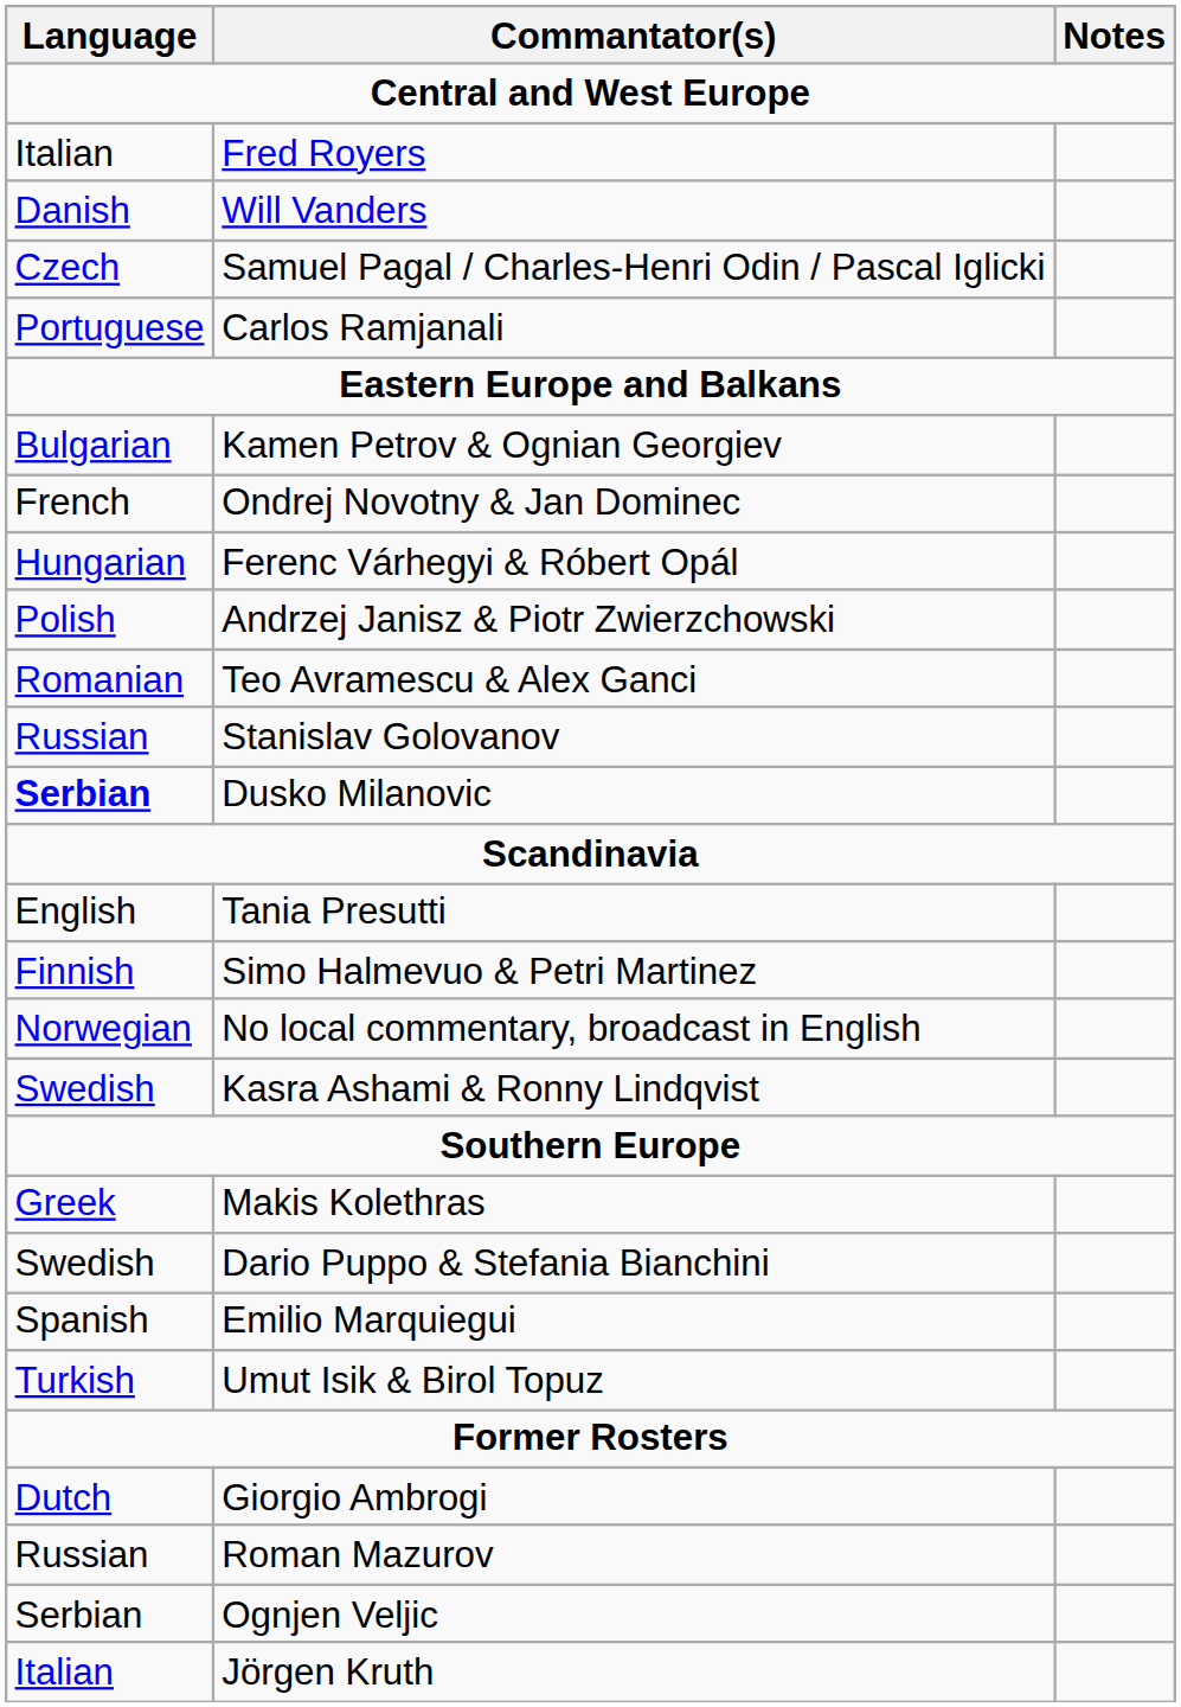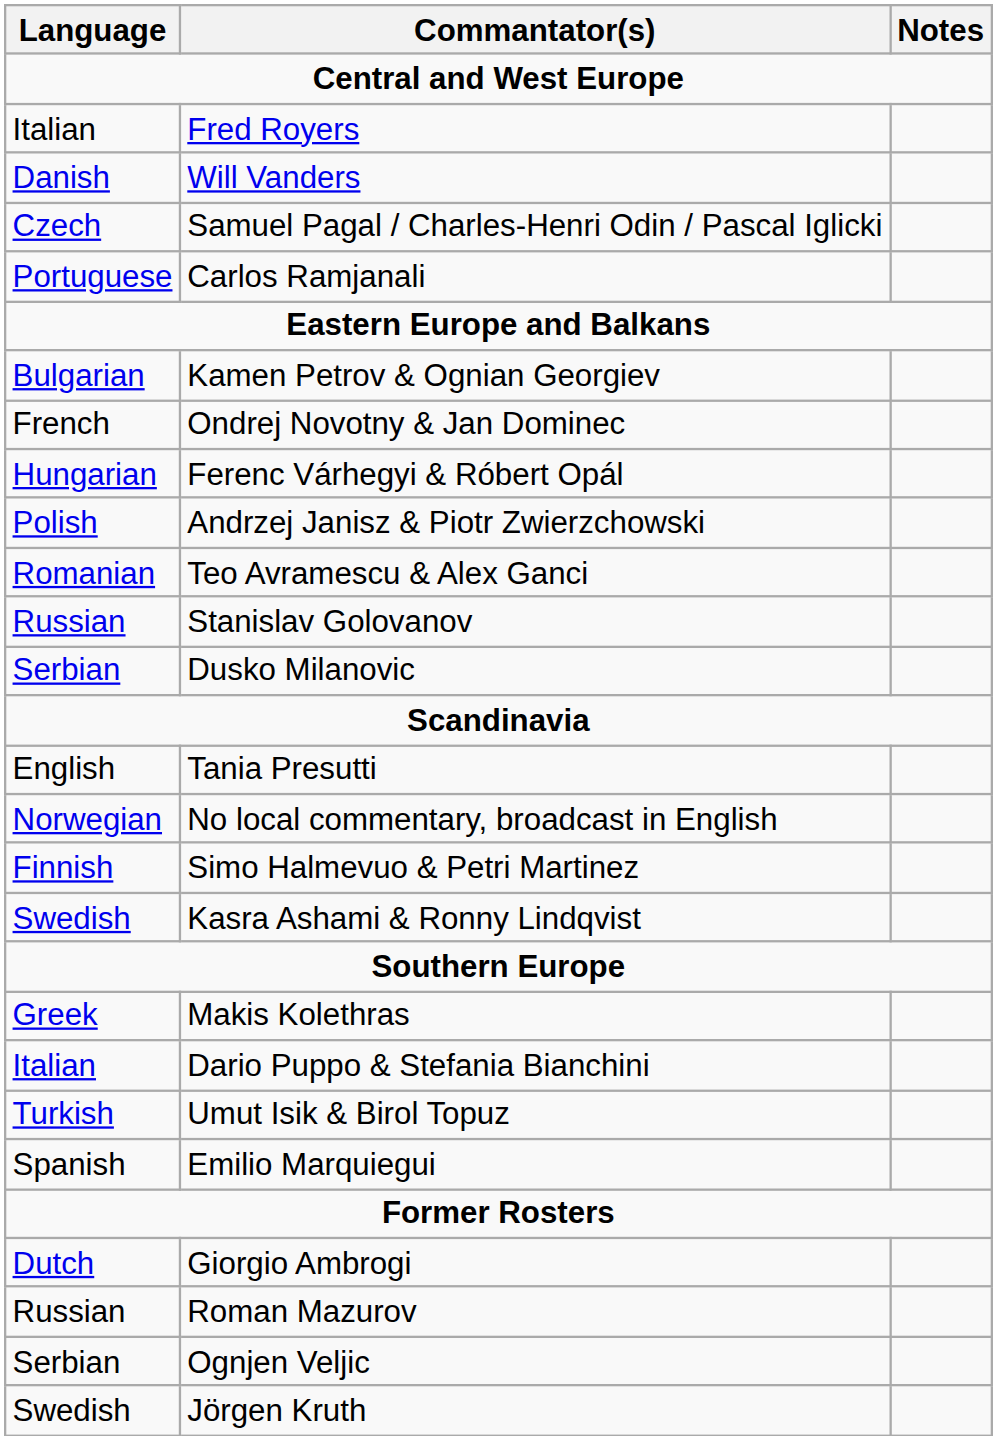 <table class="wikitable sortable">
 <tr style="font-size: 85%;">
 <th>Language</th>
 <th>Commantator(s)</th>
 <th class="unsortable">Notes</th>
 </tr>
 <tr style="font-size: 85%;">
 <td colspan="3" align="center"><strong>Central and West Europe</strong></td>
 </tr>
 <tr style="font-size: 85%;">
 <td>Italian</td>
 <td><a href='#'>Fred Royers</a></td>
 <td></td>
 </tr>
 <tr style="font-size: 85%;">
 <td><a href='#'>Danish</a></td>
 <td><a href='#'>Will Vanders</a></td>
 <td></td>
 </tr>
 <tr style="font-size: 85%;">
 <td><a href='#'>Czech</a></td>
 <td>Samuel Pagal / Charles-Henri Odin / Pascal Iglicki</td>
 <td></td>
 </tr>
 <tr style="font-size: 85%;">
 <td><a href='#'>Portuguese</a></td>
 <td>Carlos Ramjanali</td>
 <td></td>
 </tr>
 <tr style="font-size: 85%;">
 <td colspan="3" align="center"><strong>Eastern Europe and Balkans</strong></td>
 </tr>
 <tr style="font-size: 85%;">
 <td><a href='#'>Bulgarian</a></td>
 <td>Kamen Petrov & Ognian Georgiev</td>
 <td></td>
 </tr>
 <tr style="font-size: 85%;">
 <td>French</td>
 <td>Ondrej Novotny & Jan Dominec</td>
 <td></td>
 </tr>
 <tr style="font-size: 85%;">
 <td><a href='#'>Hungarian</a></td>
 <td>Ferenc Várhegyi & Róbert Opál</td>
 <td></td>
 </tr>
 <tr style="font-size: 85%;">
 <td><a href='#'>Polish</a></td>
 <td>Andrzej Janisz & Piotr Zwierzchowski</td>
 <td></td>
 </tr>
 <tr style="font-size: 85%;">
 <td><a href='#'>Romanian</a></td>
 <td>Teo Avramescu & Alex Ganci</td>
 <td></td>
 </tr>
 <tr style="font-size: 85%;">
 <td><a href='#'>Russian</a></td>
 <td>Stanislav Golovanov</td>
 <td></td>
 </tr>
 <tr style="font-size: 85%;">
-<td><strong><a href='#'>Serbian</a></strong></td>
+<td><a href='#'>Serbian</a></td>
 <td>Dusko Milanovic</td>
 <td></td>
 </tr>
 <tr style="font-size: 85%;">
 <td colspan="3" align="center"><strong>Scandinavia</strong></td>
 </tr>
 <tr style="font-size: 85%;">
 <td>English</td>
 <td>Tania Presutti</td>
 <td></td>
 </tr>
 <tr style="font-size: 85%;">
-<td><a href='#'>Finnish</a></td>
-<td>Simo Halmevuo & Petri Martinez</td>
+<td><a href='#'>Norwegian</a></td>
+<td>No local commentary, broadcast in English</td>
 <td></td>
 </tr>
 <tr style="font-size: 85%;">
-<td><a href='#'>Norwegian</a></td>
-<td>No local commentary, broadcast in English</td>
+<td><a href='#'>Finnish</a></td>
+<td>Simo Halmevuo & Petri Martinez</td>
 <td></td>
 </tr>
 <tr style="font-size: 85%;">
 <td><a href='#'>Swedish</a></td>
 <td>Kasra Ashami & Ronny Lindqvist</td>
 <td></td>
 </tr>
 <tr style="font-size: 85%;">
 <td colspan="3" align="center"><strong>Southern Europe</strong></td>
 </tr>
 <tr style="font-size: 85%;">
 <td><a href='#'>Greek</a></td>
 <td>Makis Kolethras</td>
 <td></td>
 </tr>
 <tr style="font-size: 85%;">
-<td>Swedish</td>
+<td><a href='#'>Italian</a></td>
 <td>Dario Puppo & Stefania Bianchini</td>
+<td></td>
+</tr>
+<tr style="font-size: 85%;">
+<td><a href='#'>Turkish</a></td>
+<td>Umut Isik & Birol Topuz</td>
 <td></td>
 </tr>
 <tr style="font-size: 85%;">
 <td>Spanish</td>
 <td>Emilio Marquiegui</td>
-<td></td>
-</tr>
-<tr style="font-size: 85%;">
-<td><a href='#'>Turkish</a></td>
-<td>Umut Isik & Birol Topuz</td>
 <td></td>
 </tr>
 <tr style="font-size: 85%;">
 <td colspan="3" align="center"><strong>Former Rosters</strong></td>
 </tr>
 <tr style="font-size: 85%;">
 <td><a href='#'>Dutch</a></td>
 <td>Giorgio Ambrogi</td>
 <td></td>
 </tr>
 <tr style="font-size: 85%;">
 <td>Russian</td>
 <td>Roman Mazurov</td>
 <td></td>
 </tr>
 <tr style="font-size: 85%;">
 <td>Serbian</td>
 <td>Ognjen Veljic</td>
 <td></td>
 </tr>
 <tr style="font-size: 85%;">
-<td><a href='#'>Italian</a></td>
+<td>Swedish</td>
 <td>Jörgen Kruth</td>
 <td></td>
 </tr>
 </table>
